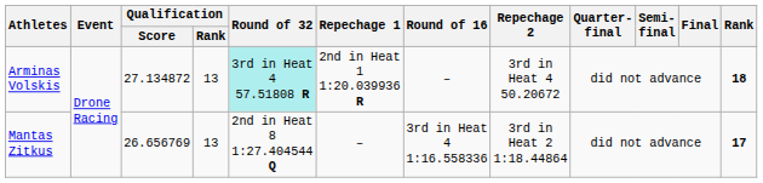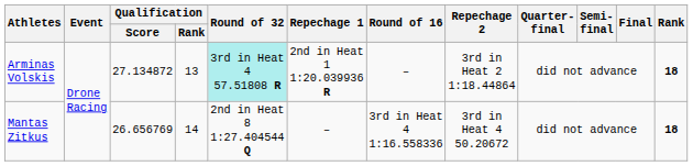 <table class="wikitable" style="font-size:90%;">
 <tr>
 <th rowspan="2">Athletes</th>
 <th rowspan="2">Event</th>
 <th colspan="2">Qualification</th>
 <th rowspan="2">Round of 32</th>
 <th rowspan="2">Repechage 1</th>
 <th rowspan="2">Round of 16</th>
 <th rowspan="2">Repechage 2</th>
 <th rowspan="2">Quarter-final</th>
 <th rowspan="2">Semi-final</th>
 <th rowspan="2">Final</th>
 <th rowspan="2">Rank</th>
 </tr>
 <tr>
 <th>Score</th>
 <th>Rank</th>
 </tr>
 <tr align="center">
 <td align="left"><a href='#'>Arminas Volskis</a></td>
 <td rowspan="2" align="left"><a href='#'>Drone Racing</a></td>
 <td>27.134872</td>
 <td>13</td>
 <td style="background: paleturquoise;">3rd in Heat 4<br> 57.51808 <strong>R</strong></td>
 <td>2nd in Heat 1<br> 1:20.039936 <strong>R</strong></td>
 <td>–</td>
-<td>3rd in Heat 4 <br> 50.20672</td>
+<td>3rd in Heat 2 <br> 1:18.44864</td>
 <td colspan=3>did not advance</td>
 <td><strong>18</strong></td>
 </tr>
 <tr align="center">
 <td align="left"><a href='#'>Mantas Zitkus</a></td>
 <td>26.656769</td>
-<td>13</td>
+<td>14</td>
 <td>2nd in Heat 8 <br> 1:27.404544 <strong>Q</strong></td>
 <td>–</td>
 <td>3rd in Heat 4 <br> 1:16.558336</td>
-<td>3rd in Heat 2 <br> 1:18.44864</td>
+<td>3rd in Heat 4 <br> 50.20672</td>
 <td colspan=3>did not advance</td>
-<td><strong>17</strong></td>
+<td><strong>18</strong></td>
 </tr>
 </table>
